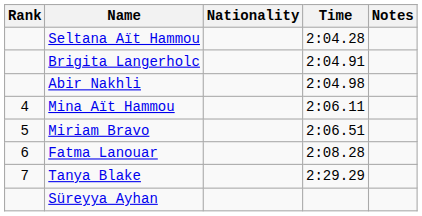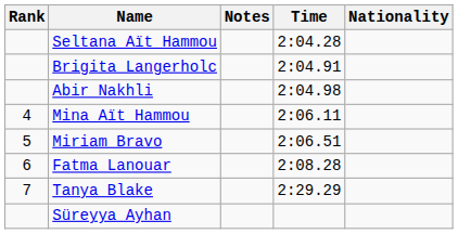 <table class="wikitable sortable" style="text-align:center">
 <tr>
 <th>Rank</th>
 <th>Name</th>
+<th>Notes</th>
+<th>Time</th>
 <th>Nationality</th>
-<th>Time</th>
-<th>Notes</th>
 </tr>
 <tr>
 <td></td>
 <td align=left><a href='#'>Seltana Aït Hammou</a></td>
+<td></td>
+<td>2:04.28</td>
 <td align=left></td>
-<td>2:04.28</td>
-<td></td>
 </tr>
 <tr>
 <td></td>
 <td align=left><a href='#'>Brigita Langerholc</a></td>
+<td></td>
+<td>2:04.91</td>
 <td align=left></td>
-<td>2:04.91</td>
-<td></td>
 </tr>
 <tr>
 <td></td>
 <td align=left><a href='#'>Abir Nakhli</a></td>
+<td></td>
+<td>2:04.98</td>
 <td align=left></td>
-<td>2:04.98</td>
-<td></td>
 </tr>
 <tr>
 <td>4</td>
 <td align=left><a href='#'>Mina Aït Hammou</a></td>
+<td></td>
+<td>2:06.11</td>
 <td align=left></td>
-<td>2:06.11</td>
-<td></td>
 </tr>
 <tr>
 <td>5</td>
 <td align=left><a href='#'>Miriam Bravo</a></td>
+<td></td>
+<td>2:06.51</td>
 <td align=left></td>
-<td>2:06.51</td>
-<td></td>
 </tr>
 <tr>
 <td>6</td>
 <td align=left><a href='#'>Fatma Lanouar</a></td>
+<td></td>
+<td>2:08.28</td>
 <td align=left></td>
-<td>2:08.28</td>
-<td></td>
 </tr>
 <tr>
 <td>7</td>
 <td align=left><a href='#'>Tanya Blake</a></td>
+<td></td>
+<td>2:29.29</td>
 <td align=left></td>
-<td>2:29.29</td>
-<td></td>
 </tr>
 <tr>
 <td></td>
 <td align=left><a href='#'>Süreyya Ayhan</a></td>
-<td align=left></td>
 <td></td>
 <td></td>
+<td align=left></td>
 </tr>
 </table>
